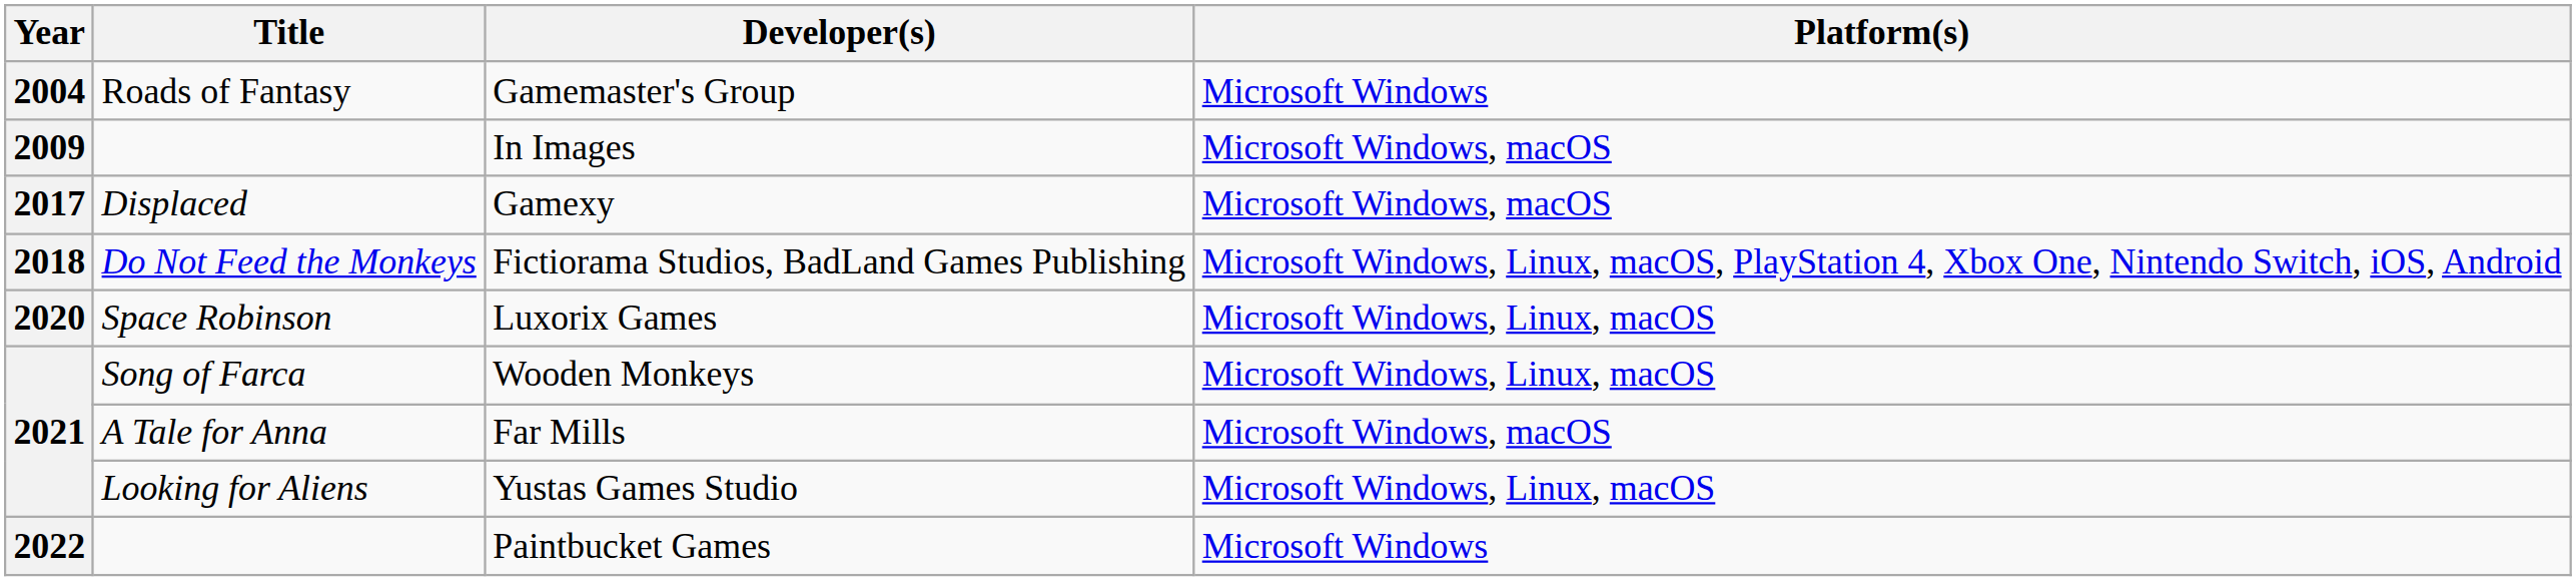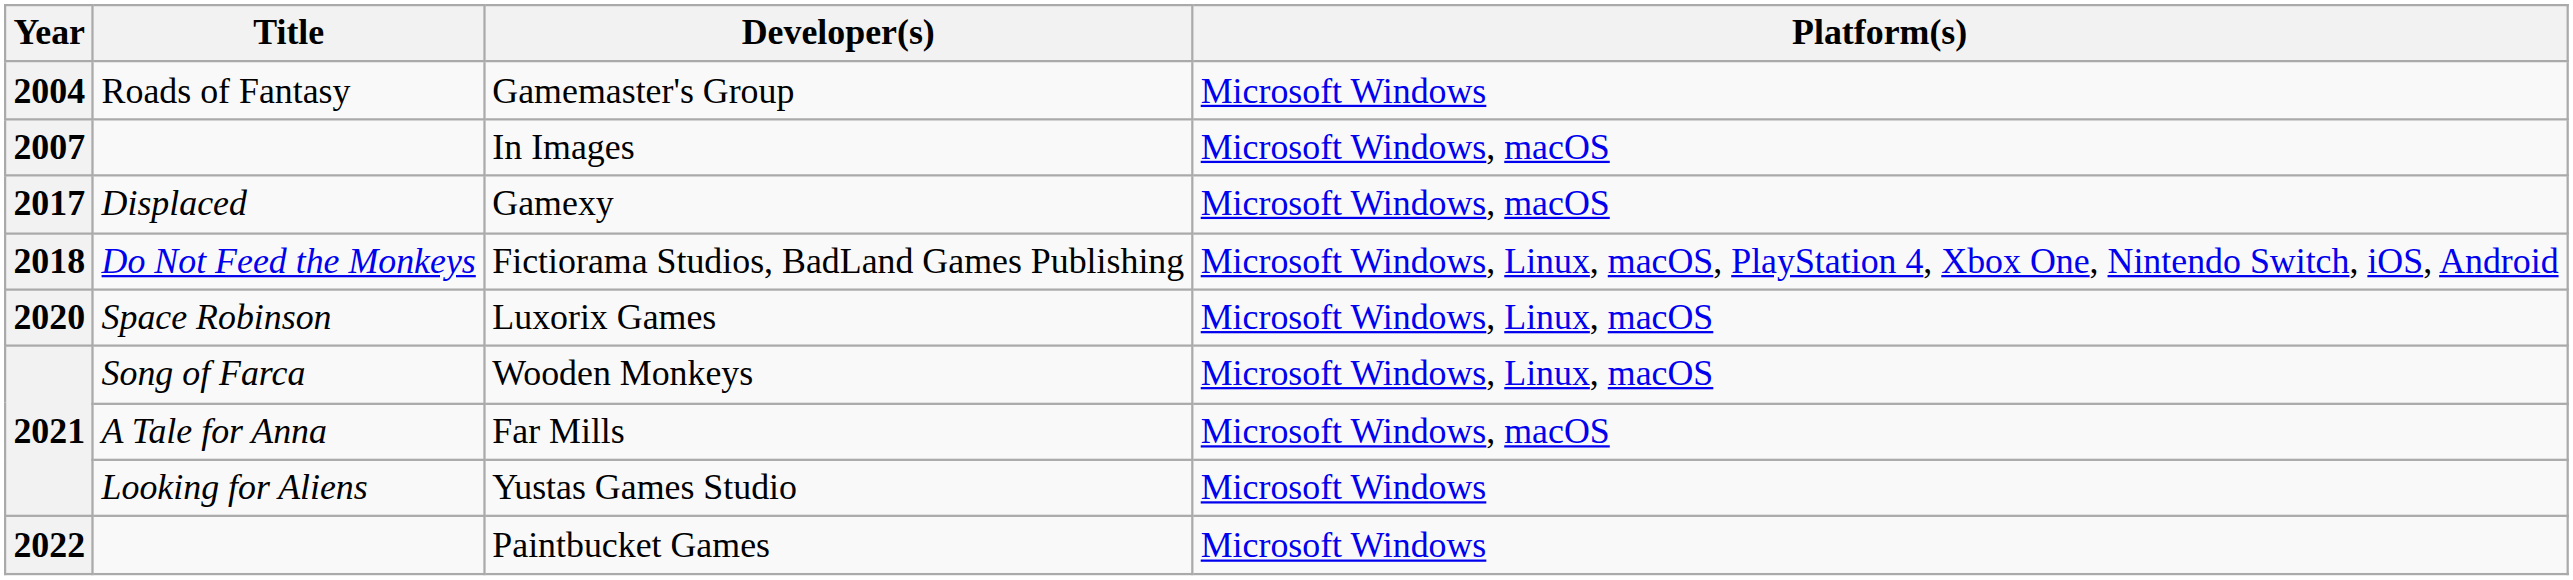 <table class="wikitable sortable plainrowheaders">
 <tr>
 <th scope="col">Year</th>
 <th scope="col">Title</th>
 <th scope="col">Developer(s)</th>
 <th scope="col">Platform(s)</th>
 </tr>
 <tr>
 <th scope="row" rowspan="1">2004</th>
 <td>Roads of Fantasy</td>
 <td>Gamemaster's Group</td>
 <td><a href='#'>Microsoft Windows</a></td>
 </tr>
 <tr>
-<th scope="row" rowspan="1">2009</th>
+<th scope="row" rowspan="1">2007</th>
 <td><em></em></td>
 <td>In Images</td>
 <td><a href='#'>Microsoft Windows</a>,  <a href='#'>macOS</a></td>
 </tr>
 <tr>
 <th scope="row" rowspan="1">2017</th>
 <td><em>Displaced</em></td>
 <td>Gamexy</td>
 <td><a href='#'>Microsoft Windows</a>, <a href='#'>macOS</a></td>
 </tr>
 <tr>
 <th scope="row" rowspan="1">2018</th>
 <td><em><a href='#'>Do Not Feed the Monkeys</a></em></td>
 <td>Fictiorama Studios, BadLand Games Publishing</td>
 <td><a href='#'>Microsoft Windows</a>, <a href='#'>Linux</a>, <a href='#'>macOS</a>, <a href='#'>PlayStation 4</a>, <a href='#'>Xbox One</a>, <a href='#'>Nintendo Switch</a>, <a href='#'>iOS</a>, <a href='#'>Android</a></td>
 </tr>
 <tr>
 <th scope="row" rowspan="1">2020</th>
 <td><em>Space Robinson</em></td>
 <td>Luxorix Games</td>
 <td><a href='#'>Microsoft Windows</a>, <a href='#'>Linux</a>, <a href='#'>macOS</a></td>
 </tr>
 <tr>
 <th scope="row" rowspan="3">2021</th>
 <td><em>Song of Farca</em></td>
 <td>Wooden Monkeys</td>
 <td><a href='#'>Microsoft Windows</a>, <a href='#'>Linux</a>, <a href='#'>macOS</a></td>
 </tr>
 <tr>
 <td><em>A Tale for Anna</em></td>
 <td>Far Mills</td>
 <td><a href='#'>Microsoft Windows</a>, <a href='#'>macOS</a></td>
 </tr>
 <tr>
 <td><em>Looking for Aliens</em></td>
 <td>Yustas Games Studio</td>
-<td><a href='#'>Microsoft Windows</a>, <a href='#'>Linux</a>, <a href='#'>macOS</a></td>
+<td><a href='#'>Microsoft Windows</a></td>
 </tr>
 <tr>
 <th scope="row" rowspan="1">2022</th>
 <td><em></em></td>
 <td>Paintbucket Games</td>
 <td><a href='#'>Microsoft Windows</a></td>
 </tr>
 </table>
